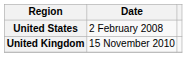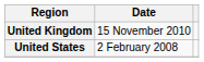 <table class="wikitable plainrowheaders">
 <tr>
 <th scope="col">Region</th>
 <th scope="col">Date</th>
 <th scope="col"></th>
 </tr>
 <tr>
+<th scope="row">United Kingdom</th>
+<td>15 November 2010</td>
+<td align="center"></td>
+</tr>
+<tr>
 <th scope="row">United States</th>
 <td>2 February 2008</td>
 <td align="center"></td>
 </tr>
 <tr>
-<th scope="row">United Kingdom</th>
-<td>15 November 2010</td>
-<td align="center"></td>
-</tr>
-<tr>
 </tr>
 </table>
